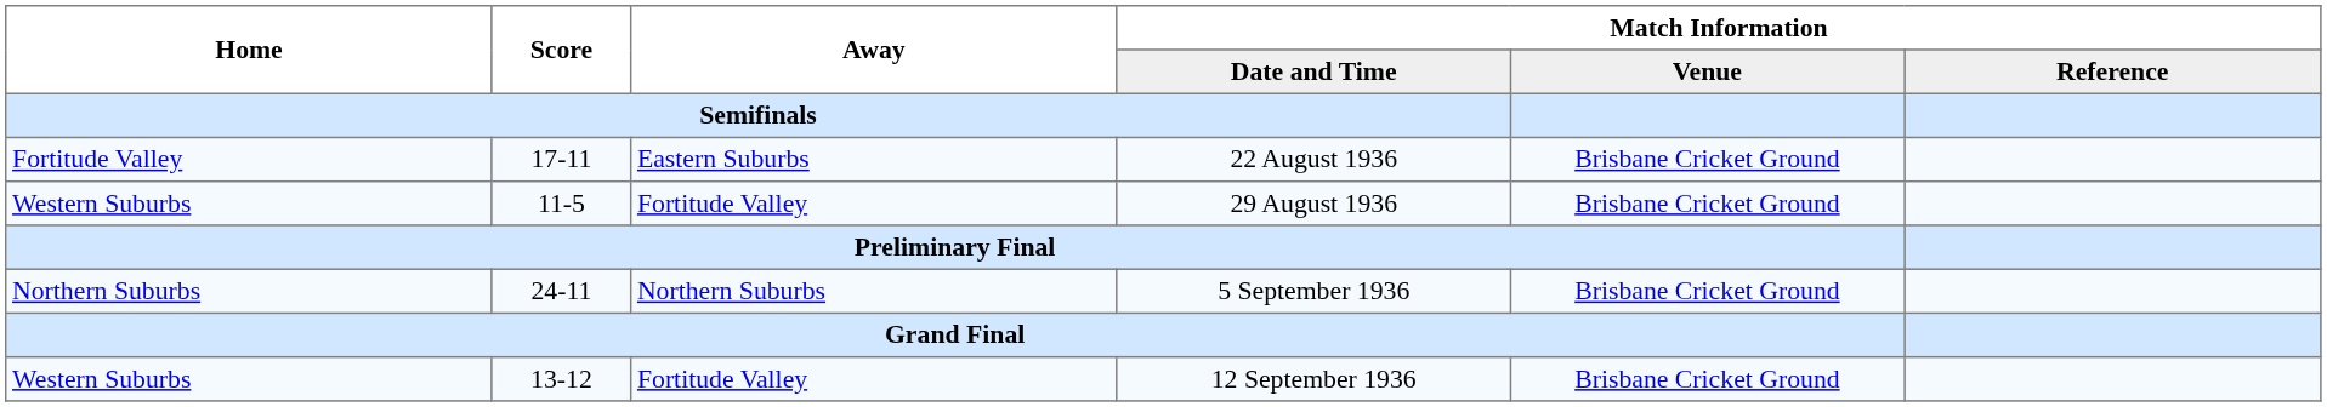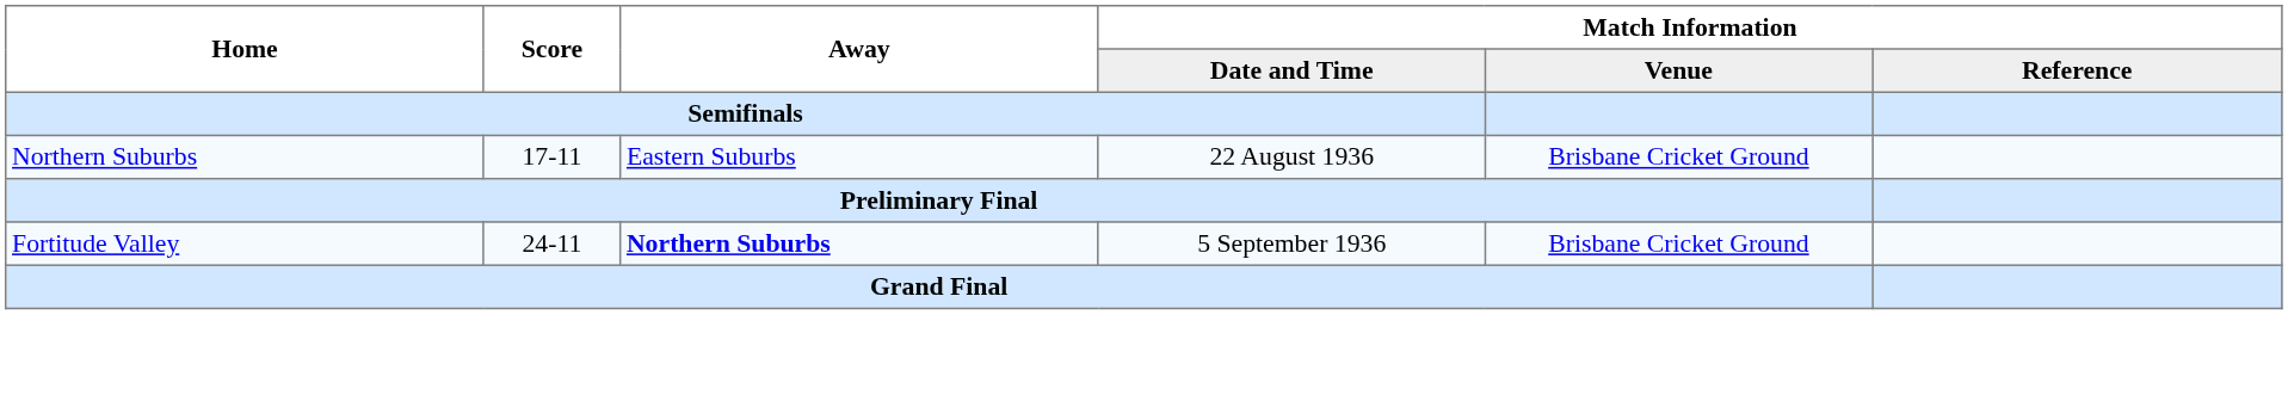 <table border="1" cellpadding="3" cellspacing="0" width="100%" style="border-collapse:collapse; font-size:90%; text-align:center;">
 <tr>
 <th rowspan="2" width="21%">Home</th>
 <th rowspan="2" width="6%">Score</th>
 <th rowspan="2" width="21%">Away</th>
 <th colspan="3">Match Information</th>
 </tr>
 <tr bgcolor="#EFEFEF">
 <th width="17%">Date and Time</th>
 <th width="17%">Venue</th>
 <th>Reference</th>
 </tr>
 <tr bgcolor="#D0E7FF">
 <td colspan="4"><strong>Semifinals</strong></td>
 <td></td>
 <td></td>
 </tr>
 <tr bgcolor="#F5FAFF">
-<td align="left"> <a href='#'>Fortitude Valley</a></td>
+<td align="left"> <a href='#'>Northern Suburbs</a></td>
 <td>17-11</td>
 <td align="left"> <a href='#'>Eastern Suburbs</a></td>
 <td>22 August 1936</td>
-<td><a href='#'>Brisbane Cricket Ground</a></td>
-<td></td>
-</tr>
-<tr bgcolor="#F5FAFF">
-<td align="left"> <a href='#'>Western Suburbs</a></td>
-<td>11-5</td>
-<td align="left"> <a href='#'>Fortitude Valley</a></td>
-<td>29 August 1936</td>
 <td><a href='#'>Brisbane Cricket Ground</a></td>
 <td></td>
 </tr>
 <tr bgcolor="#D0E7FF">
 <td colspan="5"><strong>Preliminary Final</strong></td>
 <td></td>
 </tr>
 <tr bgcolor="#F5FAFF">
-<td align="left"> <a href='#'>Northern Suburbs</a></td>
+<td align="left"> <a href='#'>Fortitude Valley</a></td>
 <td>24-11</td>
-<td align="left"> <a href='#'>Northern Suburbs</a></td>
+<td align="left"><strong> <a href='#'>Northern Suburbs</a></strong></td>
 <td>5 September 1936</td>
 <td><a href='#'>Brisbane Cricket Ground</a></td>
 <td></td>
 </tr>
 <tr bgcolor="#D0E7FF">
 <td colspan="5"><strong>Grand Final</strong></td>
 <td></td>
 </tr>
-<tr bgcolor="#F5FAFF">
-<td align="left"> <a href='#'>Western Suburbs</a></td>
-<td>13-12</td>
-<td align="left"> <a href='#'>Fortitude Valley</a></td>
-<td>12 September 1936</td>
-<td><a href='#'>Brisbane Cricket Ground</a></td>
-<td></td>
-</tr>
 </table>
